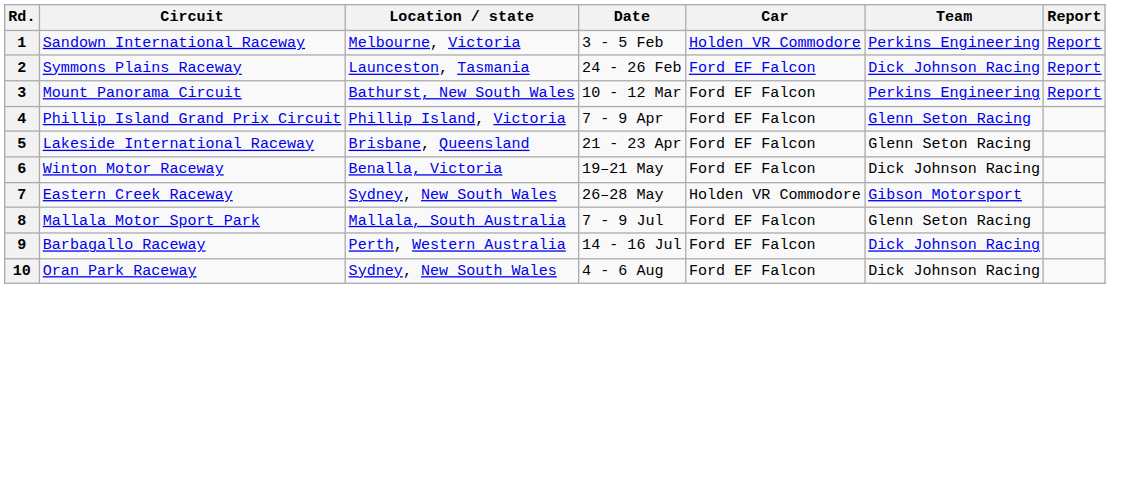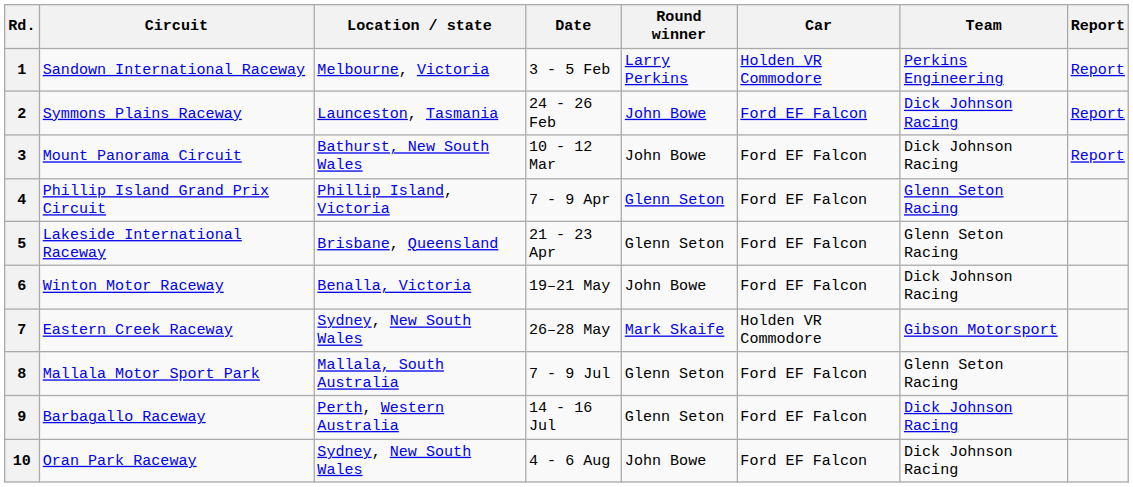 <table class="wikitable" style="font-size: 90%">
 <tr>
 <th>Rd.</th>
 <th>Circuit</th>
 <th>Location / state</th>
 <th>Date</th>
+<th>Round winner</th>
 <th>Car</th>
 <th>Team</th>
 <th>Report</th>
 </tr>
 <tr>
 <th>1</th>
 <td><a href='#'>Sandown International Raceway</a></td>
 <td><a href='#'>Melbourne</a>, <a href='#'>Victoria</a></td>
 <td>3 - 5 Feb</td>
+<td><a href='#'>Larry Perkins</a></td>
 <td><a href='#'>Holden VR Commodore</a></td>
 <td><a href='#'>Perkins Engineering</a></td>
 <td><a href='#'>Report</a></td>
 </tr>
 <tr>
 <th>2</th>
 <td><a href='#'>Symmons Plains Raceway</a></td>
 <td><a href='#'>Launceston</a>, <a href='#'>Tasmania</a></td>
 <td>24 - 26 Feb</td>
+<td><a href='#'>John Bowe</a></td>
 <td><a href='#'>Ford EF Falcon</a></td>
 <td><a href='#'>Dick Johnson Racing</a></td>
 <td><a href='#'>Report</a></td>
 </tr>
 <tr>
 <th>3</th>
 <td><a href='#'>Mount Panorama Circuit</a></td>
 <td><a href='#'>Bathurst, New South Wales</a></td>
 <td>10 - 12 Mar</td>
+<td>John Bowe</td>
 <td>Ford EF Falcon</td>
-<td><a href='#'>Perkins Engineering</a></td>
+<td>Dick Johnson Racing</td>
 <td><a href='#'>Report</a></td>
 </tr>
 <tr>
 <th>4</th>
 <td><a href='#'>Phillip Island Grand Prix Circuit</a></td>
 <td><a href='#'>Phillip Island</a>, <a href='#'>Victoria</a></td>
 <td>7 - 9 Apr</td>
+<td><a href='#'>Glenn Seton</a></td>
 <td>Ford EF Falcon</td>
 <td><a href='#'>Glenn Seton Racing</a></td>
 <td></td>
 </tr>
 <tr>
 <th>5</th>
 <td><a href='#'>Lakeside International Raceway</a></td>
 <td><a href='#'>Brisbane</a>, <a href='#'>Queensland</a></td>
 <td>21 - 23 Apr</td>
+<td>Glenn Seton</td>
 <td>Ford EF Falcon</td>
 <td>Glenn Seton Racing</td>
 <td></td>
 </tr>
 <tr>
 <th>6</th>
 <td><a href='#'>Winton Motor Raceway</a></td>
 <td><a href='#'>Benalla, Victoria</a></td>
 <td>19–21 May</td>
+<td>John Bowe</td>
 <td>Ford EF Falcon</td>
 <td>Dick Johnson Racing</td>
 <td></td>
 </tr>
 <tr>
 <th>7</th>
 <td><a href='#'>Eastern Creek Raceway</a></td>
 <td><a href='#'>Sydney</a>, <a href='#'>New South Wales</a></td>
 <td>26–28 May</td>
+<td><a href='#'>Mark Skaife</a></td>
 <td>Holden VR Commodore</td>
 <td><a href='#'>Gibson Motorsport</a></td>
 <td></td>
 </tr>
 <tr>
 <th>8</th>
 <td><a href='#'>Mallala Motor Sport Park</a></td>
 <td><a href='#'>Mallala, South Australia</a></td>
 <td>7 - 9 Jul</td>
+<td>Glenn Seton</td>
 <td>Ford EF Falcon</td>
 <td>Glenn Seton Racing</td>
 <td></td>
 </tr>
 <tr>
 <th>9</th>
 <td><a href='#'>Barbagallo Raceway</a></td>
 <td><a href='#'>Perth</a>, <a href='#'>Western Australia</a></td>
 <td>14 - 16 Jul</td>
+<td>Glenn Seton</td>
 <td>Ford EF Falcon</td>
 <td><a href='#'>Dick Johnson Racing</a></td>
 <td></td>
 </tr>
 <tr>
 <th>10</th>
 <td><a href='#'>Oran Park Raceway</a></td>
 <td><a href='#'>Sydney</a>, <a href='#'>New South Wales</a></td>
 <td>4 - 6 Aug</td>
+<td>John Bowe</td>
 <td>Ford EF Falcon</td>
 <td>Dick Johnson Racing</td>
 <td></td>
 </tr>
 </table>
